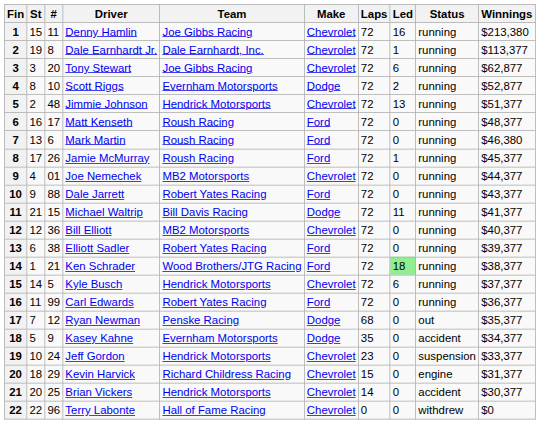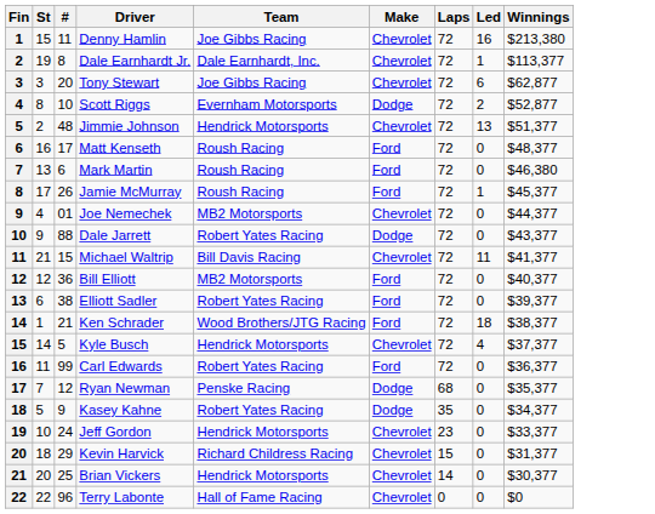 <table class="wikitable sortable" style="font-size:95%">
 <tr>
 <th>Fin</th>
 <th>St</th>
 <th>#</th>
 <th>Driver</th>
 <th>Team</th>
 <th>Make</th>
 <th>Laps</th>
 <th>Led</th>
-<th>Status</th>
 <th>Winnings</th>
 </tr>
 <tr>
 <th>1</th>
 <td>15</td>
 <td>11</td>
 <td><a href='#'>Denny Hamlin</a></td>
 <td><a href='#'>Joe Gibbs Racing</a></td>
 <td><a href='#'>Chevrolet</a></td>
 <td>72</td>
 <td>16</td>
-<td>running</td>
 <td>$213,380</td>
 </tr>
 <tr>
 <th>2</th>
 <td>19</td>
 <td>8</td>
 <td><a href='#'>Dale Earnhardt Jr.</a></td>
 <td><a href='#'>Dale Earnhardt, Inc.</a></td>
 <td><a href='#'>Chevrolet</a></td>
 <td>72</td>
 <td>1</td>
-<td>running</td>
 <td>$113,377</td>
 </tr>
 <tr>
 <th>3</th>
 <td>3</td>
 <td>20</td>
 <td><a href='#'>Tony Stewart</a></td>
 <td><a href='#'>Joe Gibbs Racing</a></td>
 <td><a href='#'>Chevrolet</a></td>
 <td>72</td>
 <td>6</td>
-<td>running</td>
 <td>$62,877</td>
 </tr>
 <tr>
 <th>4</th>
 <td>8</td>
 <td>10</td>
 <td><a href='#'>Scott Riggs</a></td>
 <td><a href='#'>Evernham Motorsports</a></td>
 <td><a href='#'>Dodge</a></td>
 <td>72</td>
 <td>2</td>
-<td>running</td>
 <td>$52,877</td>
 </tr>
 <tr>
 <th>5</th>
 <td>2</td>
 <td>48</td>
 <td><a href='#'>Jimmie Johnson</a></td>
 <td><a href='#'>Hendrick Motorsports</a></td>
 <td><a href='#'>Chevrolet</a></td>
 <td>72</td>
 <td>13</td>
-<td>running</td>
 <td>$51,377</td>
 </tr>
 <tr>
 <th>6</th>
 <td>16</td>
 <td>17</td>
 <td><a href='#'>Matt Kenseth</a></td>
 <td><a href='#'>Roush Racing</a></td>
 <td><a href='#'>Ford</a></td>
 <td>72</td>
 <td>0</td>
-<td>running</td>
 <td>$48,377</td>
 </tr>
 <tr>
 <th>7</th>
 <td>13</td>
 <td>6</td>
 <td><a href='#'>Mark Martin</a></td>
 <td><a href='#'>Roush Racing</a></td>
 <td><a href='#'>Ford</a></td>
 <td>72</td>
 <td>0</td>
-<td>running</td>
 <td>$46,380</td>
 </tr>
 <tr>
 <th>8</th>
 <td>17</td>
 <td>26</td>
 <td><a href='#'>Jamie McMurray</a></td>
 <td><a href='#'>Roush Racing</a></td>
 <td><a href='#'>Ford</a></td>
 <td>72</td>
 <td>1</td>
-<td>running</td>
 <td>$45,377</td>
 </tr>
 <tr>
 <th>9</th>
 <td>4</td>
 <td>01</td>
 <td><a href='#'>Joe Nemechek</a></td>
 <td><a href='#'>MB2 Motorsports</a></td>
 <td><a href='#'>Chevrolet</a></td>
 <td>72</td>
 <td>0</td>
-<td>running</td>
 <td>$44,377</td>
 </tr>
 <tr>
 <th>10</th>
 <td>9</td>
 <td>88</td>
 <td><a href='#'>Dale Jarrett</a></td>
 <td><a href='#'>Robert Yates Racing</a></td>
-<td><a href='#'>Ford</a></td>
+<td><a href='#'>Dodge</a></td>
 <td>72</td>
 <td>0</td>
-<td>running</td>
 <td>$43,377</td>
 </tr>
 <tr>
 <th>11</th>
 <td>21</td>
 <td>15</td>
 <td><a href='#'>Michael Waltrip</a></td>
 <td><a href='#'>Bill Davis Racing</a></td>
-<td><a href='#'>Dodge</a></td>
+<td><a href='#'>Chevrolet</a></td>
 <td>72</td>
 <td>11</td>
-<td>running</td>
 <td>$41,377</td>
 </tr>
 <tr>
 <th>12</th>
 <td>12</td>
 <td>36</td>
 <td><a href='#'>Bill Elliott</a></td>
 <td><a href='#'>MB2 Motorsports</a></td>
-<td><a href='#'>Chevrolet</a></td>
+<td><a href='#'>Ford</a></td>
 <td>72</td>
 <td>0</td>
-<td>running</td>
 <td>$40,377</td>
 </tr>
 <tr>
 <th>13</th>
 <td>6</td>
 <td>38</td>
 <td><a href='#'>Elliott Sadler</a></td>
 <td><a href='#'>Robert Yates Racing</a></td>
 <td><a href='#'>Ford</a></td>
 <td>72</td>
 <td>0</td>
-<td>running</td>
 <td>$39,377</td>
 </tr>
 <tr>
 <th>14</th>
 <td>1</td>
 <td>21</td>
 <td><a href='#'>Ken Schrader</a></td>
 <td><a href='#'>Wood Brothers/JTG Racing</a></td>
 <td><a href='#'>Ford</a></td>
 <td>72</td>
-<td style="background: lightgreen;">18</td>
-<td>running</td>
+<td>18</td>
 <td>$38,377</td>
 </tr>
 <tr>
 <th>15</th>
 <td>14</td>
 <td>5</td>
 <td><a href='#'>Kyle Busch</a></td>
 <td><a href='#'>Hendrick Motorsports</a></td>
 <td><a href='#'>Chevrolet</a></td>
 <td>72</td>
-<td>6</td>
-<td>running</td>
+<td>4</td>
 <td>$37,377</td>
 </tr>
 <tr>
 <th>16</th>
 <td>11</td>
 <td>99</td>
 <td><a href='#'>Carl Edwards</a></td>
 <td><a href='#'>Robert Yates Racing</a></td>
 <td><a href='#'>Ford</a></td>
 <td>72</td>
 <td>0</td>
-<td>running</td>
 <td>$36,377</td>
 </tr>
 <tr>
 <th>17</th>
 <td>7</td>
 <td>12</td>
 <td><a href='#'>Ryan Newman</a></td>
 <td><a href='#'>Penske Racing</a></td>
 <td><a href='#'>Dodge</a></td>
 <td>68</td>
 <td>0</td>
-<td>out</td>
 <td>$35,377</td>
 </tr>
 <tr>
 <th>18</th>
 <td>5</td>
 <td>9</td>
 <td><a href='#'>Kasey Kahne</a></td>
-<td><a href='#'>Evernham Motorsports</a></td>
+<td><a href='#'>Robert Yates Racing</a></td>
 <td><a href='#'>Dodge</a></td>
 <td>35</td>
 <td>0</td>
-<td>accident</td>
 <td>$34,377</td>
 </tr>
 <tr>
 <th>19</th>
 <td>10</td>
 <td>24</td>
 <td><a href='#'>Jeff Gordon</a></td>
 <td><a href='#'>Hendrick Motorsports</a></td>
 <td><a href='#'>Chevrolet</a></td>
 <td>23</td>
 <td>0</td>
-<td>suspension</td>
 <td>$33,377</td>
 </tr>
 <tr>
 <th>20</th>
 <td>18</td>
 <td>29</td>
 <td><a href='#'>Kevin Harvick</a></td>
 <td><a href='#'>Richard Childress Racing</a></td>
 <td><a href='#'>Chevrolet</a></td>
 <td>15</td>
 <td>0</td>
-<td>engine</td>
 <td>$31,377</td>
 </tr>
 <tr>
 <th>21</th>
 <td>20</td>
 <td>25</td>
 <td><a href='#'>Brian Vickers</a></td>
 <td><a href='#'>Hendrick Motorsports</a></td>
 <td><a href='#'>Chevrolet</a></td>
 <td>14</td>
 <td>0</td>
-<td>accident</td>
 <td>$30,377</td>
 </tr>
 <tr>
 <th>22</th>
 <td>22</td>
 <td>96</td>
 <td><a href='#'>Terry Labonte</a></td>
 <td><a href='#'>Hall of Fame Racing</a></td>
 <td><a href='#'>Chevrolet</a></td>
 <td>0</td>
 <td>0</td>
-<td>withdrew</td>
 <td>$0</td>
 </tr>
 </table>
